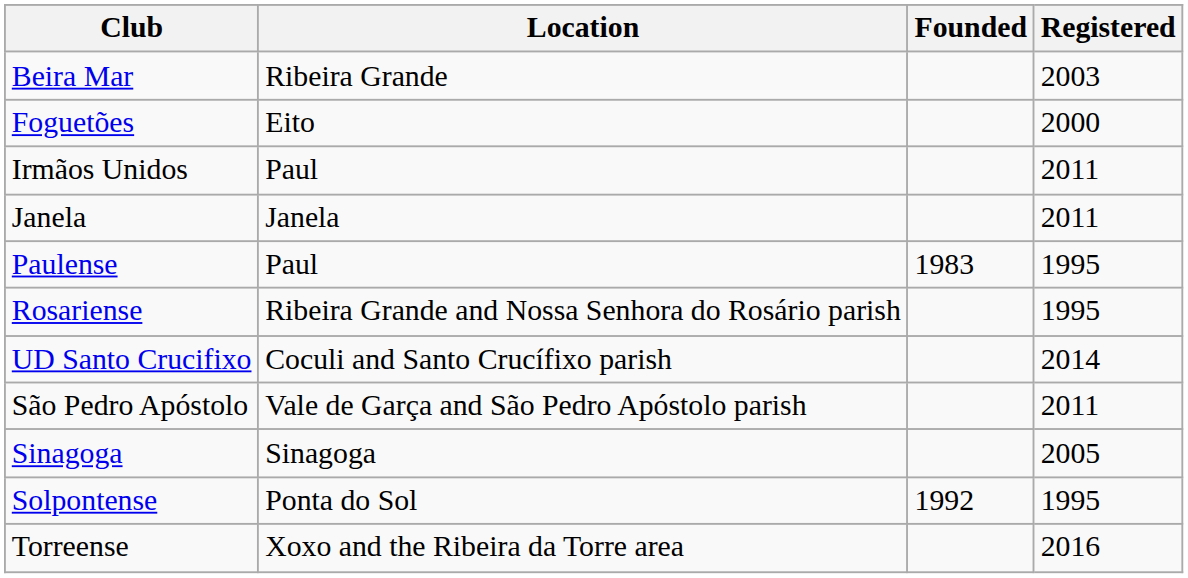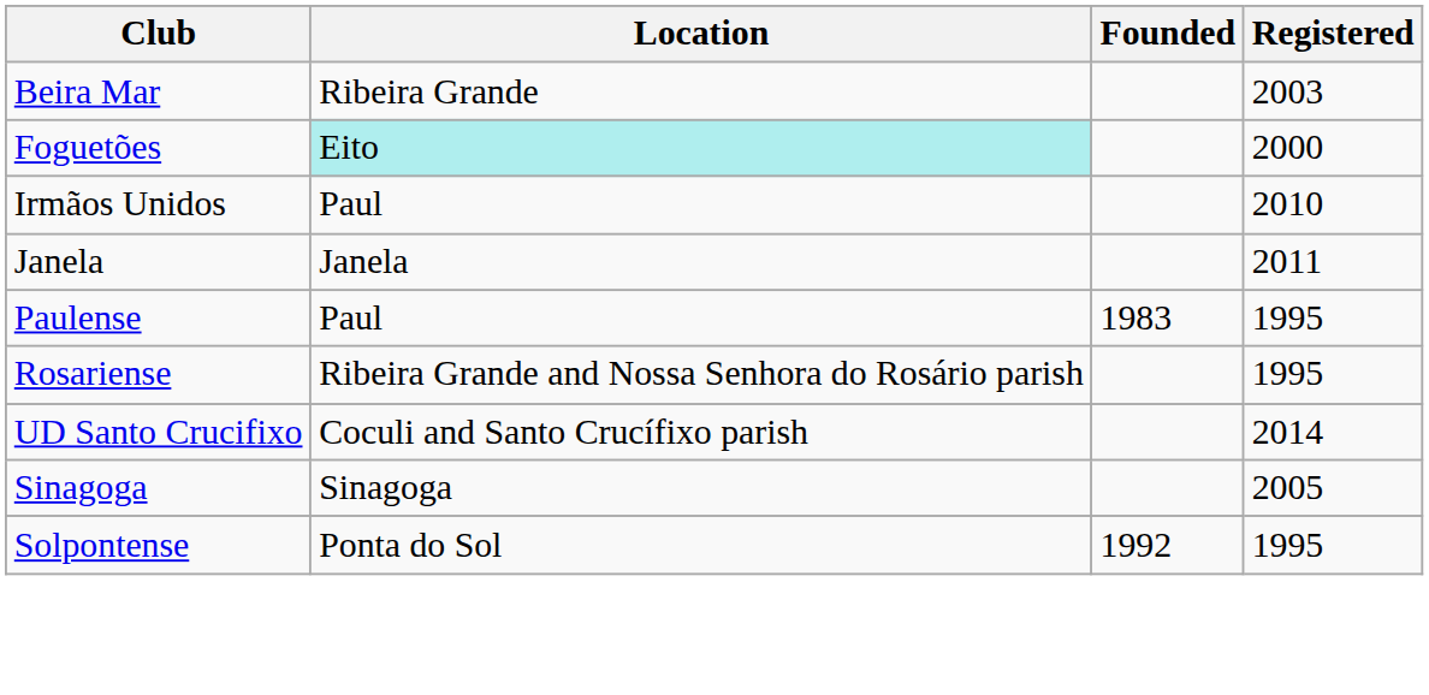 <table class="wikitable sortable">
 <tr>
 <th>Club</th>
 <th>Location</th>
 <th>Founded</th>
 <th>Registered</th>
 </tr>
 <tr>
 <td><a href='#'>Beira Mar</a></td>
 <td>Ribeira Grande</td>
 <td></td>
 <td>2003</td>
 </tr>
 <tr>
 <td><a href='#'>Foguetões</a></td>
-<td>Eito</td>
+<td style="background: paleturquoise;">Eito</td>
 <td></td>
 <td>2000</td>
 </tr>
 <tr>
 <td>Irmãos Unidos</td>
 <td>Paul</td>
 <td></td>
-<td>2011</td>
+<td>2010</td>
 </tr>
 <tr>
 <td>Janela</td>
 <td>Janela</td>
 <td></td>
 <td>2011</td>
 </tr>
 <tr>
 <td><a href='#'>Paulense</a></td>
 <td>Paul</td>
 <td>1983</td>
 <td>1995</td>
 </tr>
 <tr>
 <td><a href='#'>Rosariense</a></td>
 <td>Ribeira Grande and Nossa Senhora do Rosário parish</td>
 <td></td>
 <td>1995</td>
 </tr>
 <tr>
 <td><a href='#'>UD Santo Crucifixo</a></td>
 <td>Coculi and Santo Crucífixo parish</td>
 <td></td>
 <td>2014</td>
 </tr>
 <tr>
-<td>São Pedro Apóstolo</td>
-<td>Vale de Garça and São Pedro Apóstolo parish</td>
-<td></td>
-<td>2011</td>
-</tr>
-<tr>
 <td><a href='#'>Sinagoga</a></td>
 <td>Sinagoga</td>
 <td></td>
 <td>2005</td>
 </tr>
 <tr>
 <td><a href='#'>Solpontense</a></td>
 <td>Ponta do Sol</td>
 <td>1992</td>
 <td>1995</td>
 </tr>
-<tr>
-<td>Torreense</td>
-<td>Xoxo and the Ribeira da Torre area</td>
-<td></td>
-<td>2016</td>
-</tr>
 </table>
